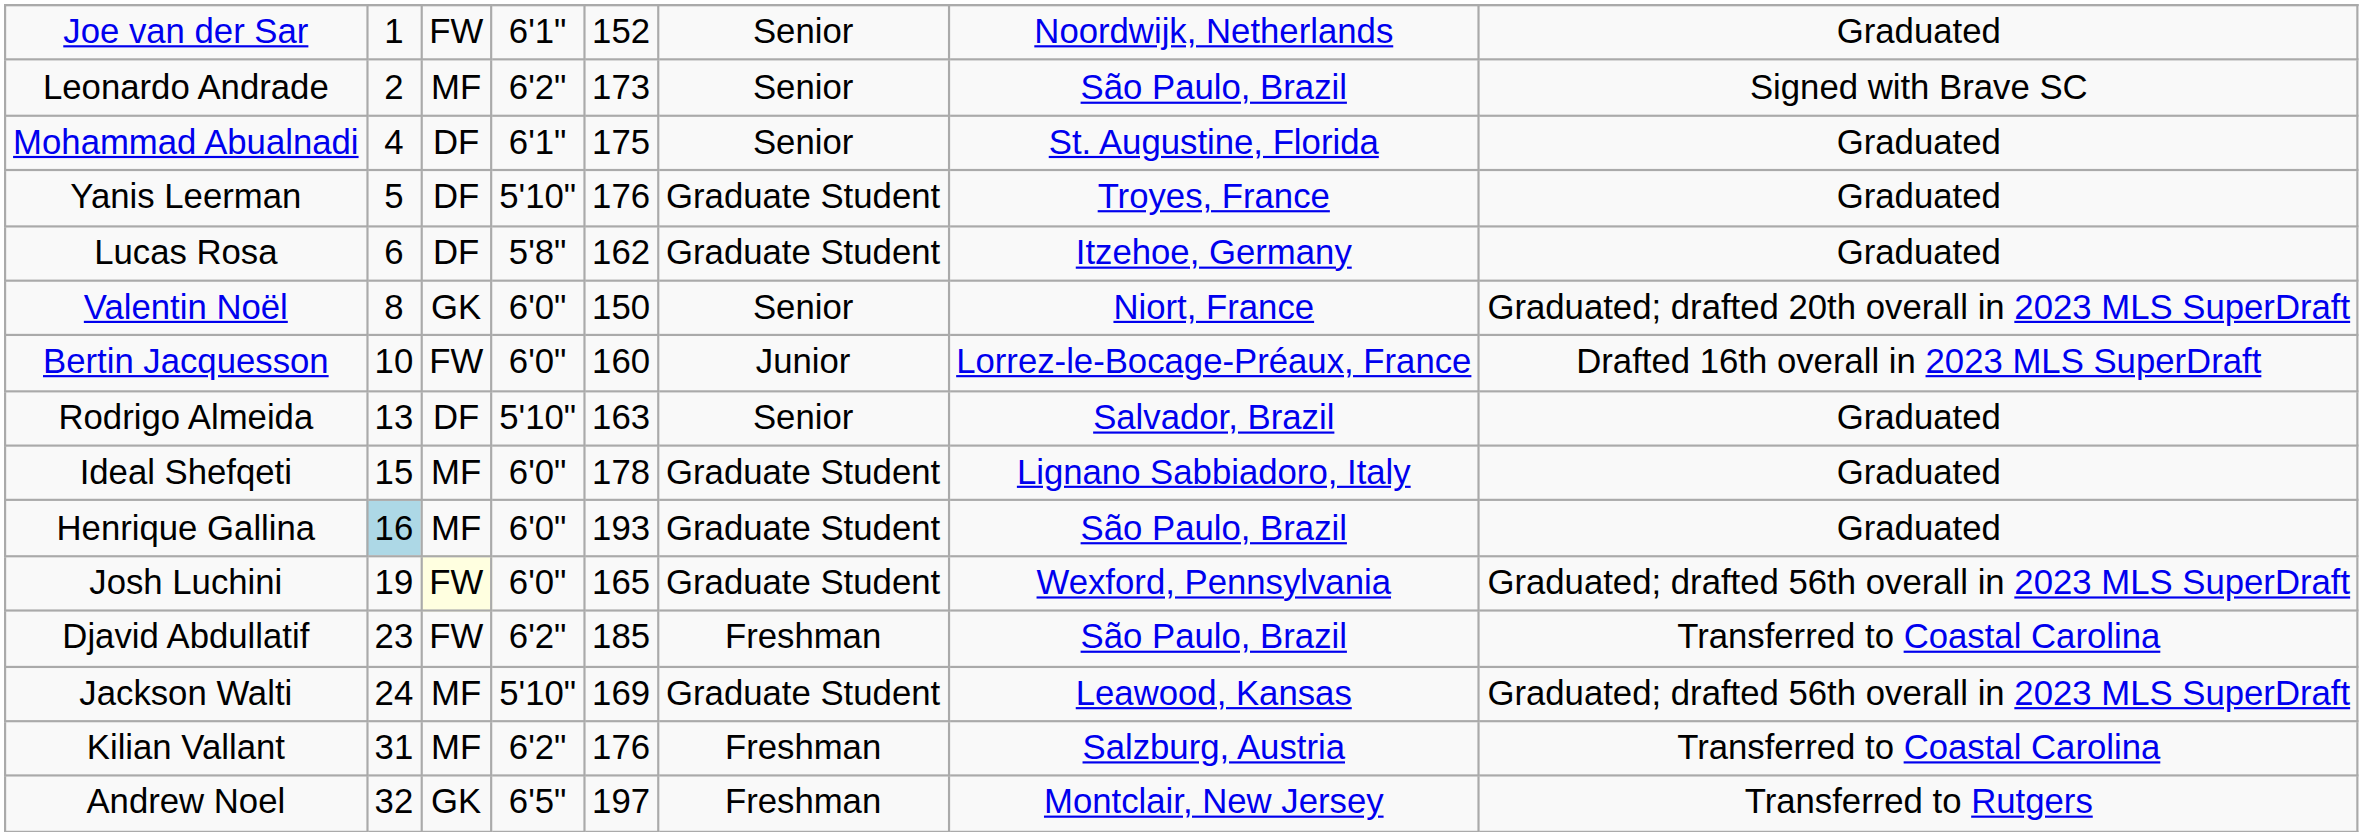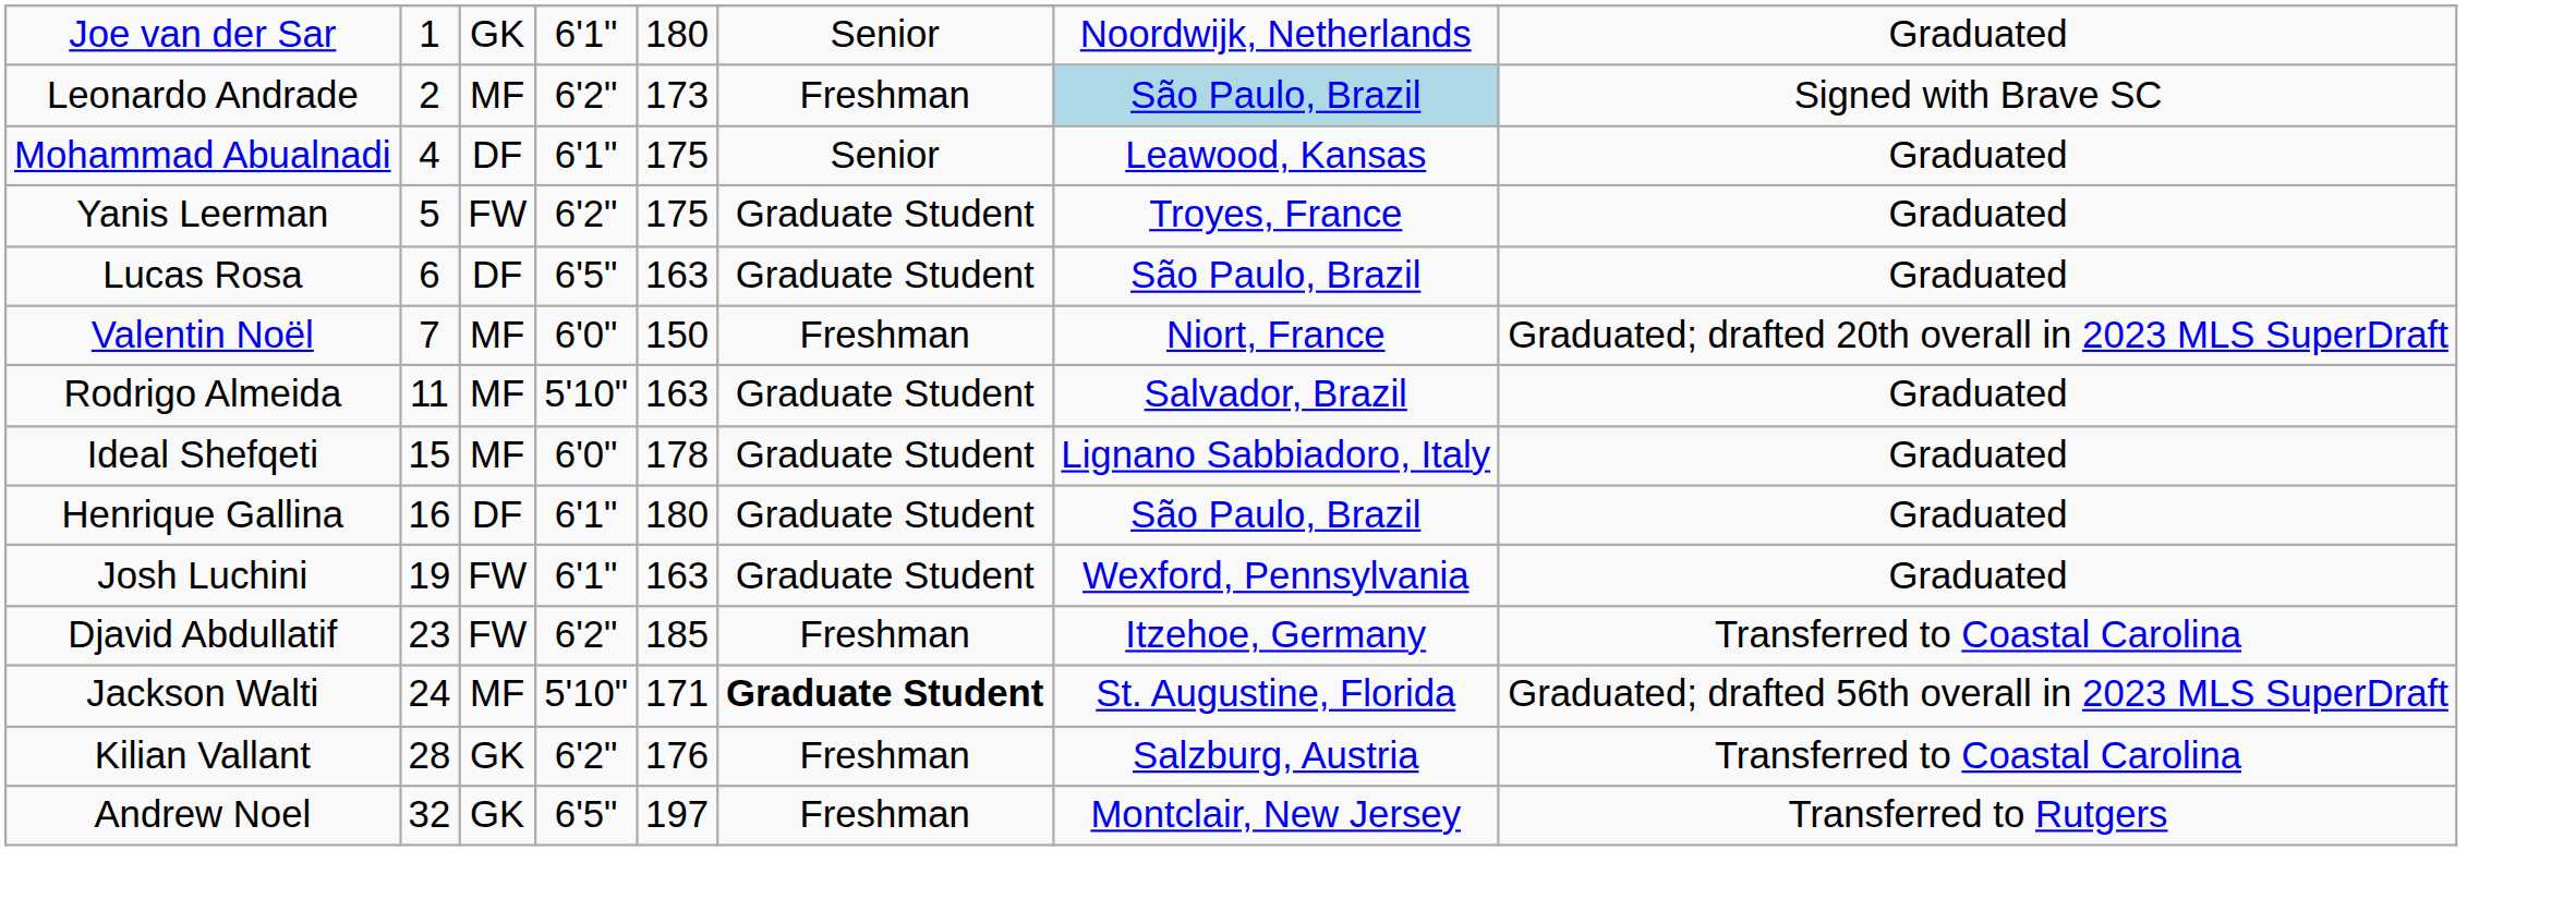 <table class="wikitable sortable" border="1" style="text-align: center;">
 <tr align=center>
 </tr>
 <tr>
 <td><a href='#'>Joe van der Sar</a></td>
 <td>1</td>
-<td>FW</td>
+<td>GK</td>
 <td>6'1"</td>
-<td>152</td>
+<td>180</td>
 <td>Senior</td>
 <td><a href='#'>Noordwijk, Netherlands</a></td>
 <td>Graduated</td>
 </tr>
 <tr>
 <td>Leonardo Andrade</td>
 <td>2</td>
 <td>MF</td>
 <td>6'2"</td>
 <td>173</td>
-<td>Senior</td>
-<td><a href='#'>São Paulo, Brazil</a></td>
+<td>Freshman</td>
+<td style="background: lightblue;"><a href='#'>São Paulo, Brazil</a></td>
 <td>Signed with Brave SC</td>
 </tr>
 <tr>
 <td><a href='#'>Mohammad Abualnadi</a></td>
 <td>4</td>
 <td>DF</td>
 <td>6'1"</td>
 <td>175</td>
 <td>Senior</td>
-<td><a href='#'>St. Augustine, Florida</a></td>
+<td><a href='#'>Leawood, Kansas</a></td>
 <td>Graduated</td>
 </tr>
 <tr>
 <td>Yanis Leerman</td>
 <td>5</td>
-<td>DF</td>
-<td>5'10"</td>
-<td>176</td>
+<td>FW</td>
+<td>6'2"</td>
+<td>175</td>
 <td>Graduate Student</td>
 <td><a href='#'>Troyes, France</a></td>
 <td>Graduated</td>
 </tr>
 <tr>
 <td>Lucas Rosa</td>
 <td>6</td>
 <td>DF</td>
-<td>5'8"</td>
-<td>162</td>
+<td>6'5"</td>
+<td>163</td>
 <td>Graduate Student</td>
-<td><a href='#'>Itzehoe, Germany</a></td>
+<td><a href='#'>São Paulo, Brazil</a></td>
 <td>Graduated</td>
 </tr>
 <tr>
 <td><a href='#'>Valentin Noël</a></td>
-<td>8</td>
-<td>GK</td>
+<td>7</td>
+<td>MF</td>
 <td>6'0"</td>
 <td>150</td>
-<td>Senior</td>
+<td>Freshman</td>
 <td><a href='#'>Niort, France</a></td>
 <td>Graduated; drafted 20th overall in <a href='#'>2023 MLS SuperDraft</a></td>
 </tr>
 <tr>
-<td><a href='#'>Bertin Jacquesson</a></td>
-<td>10</td>
-<td>FW</td>
-<td>6'0"</td>
-<td>160</td>
-<td>Junior</td>
-<td><a href='#'>Lorrez-le-Bocage-Préaux, France</a></td>
-<td>Drafted 16th overall in <a href='#'>2023 MLS SuperDraft</a></td>
-</tr>
-<tr>
 <td>Rodrigo Almeida</td>
-<td>13</td>
-<td>DF</td>
+<td>11</td>
+<td>MF</td>
 <td>5'10"</td>
 <td>163</td>
-<td>Senior</td>
+<td>Graduate Student</td>
 <td><a href='#'>Salvador, Brazil</a></td>
 <td>Graduated</td>
 </tr>
 <tr>
 <td>Ideal Shefqeti</td>
 <td>15</td>
 <td>MF</td>
 <td>6'0"</td>
 <td>178</td>
 <td>Graduate Student</td>
 <td><a href='#'>Lignano Sabbiadoro, Italy</a></td>
 <td>Graduated</td>
 </tr>
 <tr>
 <td>Henrique Gallina</td>
-<td style="background: lightblue;">16</td>
-<td>MF</td>
-<td>6'0"</td>
-<td>193</td>
+<td>16</td>
+<td>DF</td>
+<td>6'1"</td>
+<td>180</td>
 <td>Graduate Student</td>
 <td><a href='#'>São Paulo, Brazil</a></td>
 <td>Graduated</td>
 </tr>
 <tr>
 <td>Josh Luchini</td>
 <td>19</td>
-<td style="background: lightyellow;">FW</td>
-<td>6'0"</td>
-<td>165</td>
+<td>FW</td>
+<td>6'1"</td>
+<td>163</td>
 <td>Graduate Student</td>
 <td><a href='#'>Wexford, Pennsylvania</a></td>
-<td>Graduated; drafted 56th overall in <a href='#'>2023 MLS SuperDraft</a></td>
+<td>Graduated</td>
 </tr>
 <tr>
 <td>Djavid Abdullatif</td>
 <td>23</td>
 <td>FW</td>
 <td>6'2"</td>
 <td>185</td>
 <td>Freshman</td>
-<td><a href='#'>São Paulo, Brazil</a></td>
+<td><a href='#'>Itzehoe, Germany</a></td>
 <td>Transferred to <a href='#'>Coastal Carolina</a></td>
 </tr>
 <tr>
 <td>Jackson Walti</td>
 <td>24</td>
 <td>MF</td>
 <td>5'10"</td>
-<td>169</td>
-<td>Graduate Student</td>
-<td><a href='#'>Leawood, Kansas</a></td>
+<td>171</td>
+<td><strong>Graduate Student</strong></td>
+<td><a href='#'>St. Augustine, Florida</a></td>
 <td>Graduated; drafted 56th overall in <a href='#'>2023 MLS SuperDraft</a></td>
 </tr>
 <tr>
 <td>Kilian Vallant</td>
-<td>31</td>
-<td>MF</td>
+<td>28</td>
+<td>GK</td>
 <td>6'2"</td>
 <td>176</td>
 <td>Freshman</td>
 <td><a href='#'>Salzburg, Austria</a></td>
 <td>Transferred to <a href='#'>Coastal Carolina</a></td>
 </tr>
 <tr>
 <td>Andrew Noel</td>
 <td>32</td>
 <td>GK</td>
 <td>6'5"</td>
 <td>197</td>
 <td> Freshman</td>
 <td><a href='#'>Montclair, New Jersey</a></td>
 <td>Transferred to <a href='#'>Rutgers</a></td>
 </tr>
 </table>
